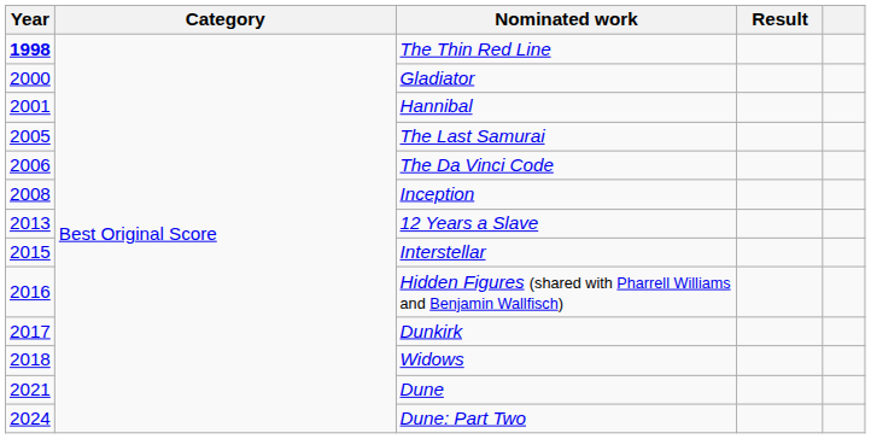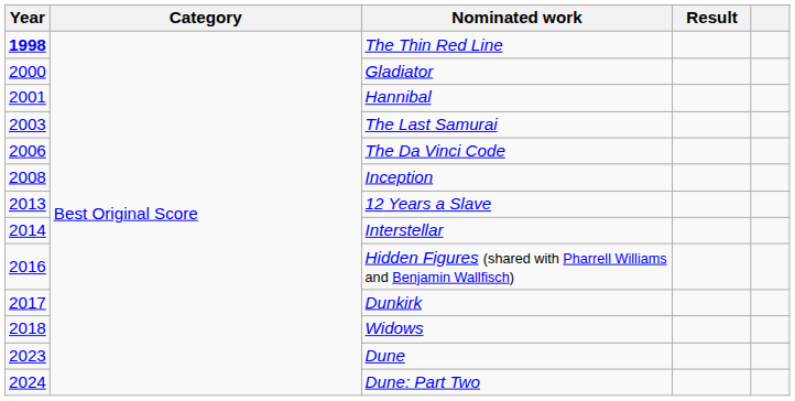 <table class="wikitable" style="width:85%;">
 <tr>
 <th width=5%>Year</th>
 <th style="width:40%;">Category</th>
 <th style="width:40%;">Nominated work</th>
 <th style="width:10%;">Result</th>
 <th width=5%></th>
 </tr>
 <tr>
 <td align="center"><strong><a href='#'>1998</a></strong></td>
 <td rowspan="13"><a href='#'>Best Original Score</a></td>
 <td><em><a href='#'>The Thin Red Line</a></em></td>
 <td></td>
 <td align="center"></td>
 </tr>
 <tr>
 <td align="center"><a href='#'>2000</a></td>
 <td><em><a href='#'>Gladiator</a></em></td>
 <td></td>
 <td align="center"></td>
 </tr>
 <tr>
 <td align="center"><a href='#'>2001</a></td>
 <td><em><a href='#'>Hannibal</a></em></td>
 <td></td>
 <td align="center"></td>
 </tr>
 <tr>
-<td align="center"><a href='#'>2005</a></td>
+<td align="center"><a href='#'>2003</a></td>
 <td><em><a href='#'>The Last Samurai</a></em></td>
 <td></td>
 <td align="center"></td>
 </tr>
 <tr>
 <td align="center"><a href='#'>2006</a></td>
 <td><em><a href='#'>The Da Vinci Code</a></em></td>
 <td></td>
 <td align="center"></td>
 </tr>
 <tr>
 <td align="center"><a href='#'>2008</a></td>
 <td><em><a href='#'>Inception</a></em></td>
 <td></td>
 <td align="center"></td>
 </tr>
 <tr>
 <td align="center"><a href='#'>2013</a></td>
 <td><em><a href='#'>12 Years a Slave</a></em></td>
 <td></td>
 <td align="center"></td>
 </tr>
 <tr>
-<td align="center"><a href='#'>2015</a></td>
+<td align="center"><a href='#'>2014</a></td>
 <td><em><a href='#'>Interstellar</a></em></td>
 <td></td>
 <td align="center"></td>
 </tr>
 <tr>
 <td align="center"><a href='#'>2016</a></td>
 <td><em><a href='#'>Hidden Figures</a></em> <small>(shared with <a href='#'>Pharrell Williams</a> and <a href='#'>Benjamin Wallfisch</a>)</small></td>
 <td></td>
 <td align="center"></td>
 </tr>
 <tr>
 <td align="center"><a href='#'>2017</a></td>
 <td><em><a href='#'>Dunkirk</a></em></td>
 <td></td>
 <td align="center"></td>
 </tr>
 <tr>
 <td align="center"><a href='#'>2018</a></td>
 <td><em><a href='#'>Widows</a></em></td>
 <td></td>
 <td align="center"></td>
 </tr>
 <tr>
-<td align="center"><a href='#'>2021</a></td>
+<td align="center"><a href='#'>2023</a></td>
 <td><em><a href='#'>Dune</a></em></td>
 <td></td>
 <td align="center"></td>
 </tr>
 <tr>
 <td><a href='#'>2024</a></td>
 <td><em><a href='#'>Dune: Part Two</a></em></td>
 <td></td>
 <td></td>
 </tr>
 </table>
